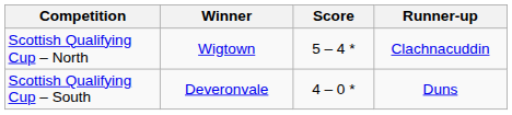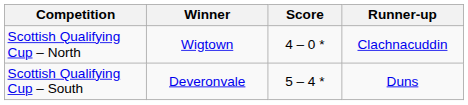 <table class="wikitable" style="text-align: center;">
 <tr>
 <th width=160>Competition</th>
 <th width=135>Winner</th>
 <th width=80>Score</th>
 <th width=135>Runner-up</th>
 </tr>
 <tr>
 <td align=left><a href='#'>Scottish Qualifying Cup</a> – North</td>
 <td><a href='#'>Wigtown</a></td>
-<td>5 – 4 *</td>
+<td>4 – 0 *</td>
 <td><a href='#'>Clachnacuddin</a></td>
 </tr>
 <tr>
 <td align=left><a href='#'>Scottish Qualifying Cup</a> – South</td>
 <td><a href='#'>Deveronvale</a></td>
-<td>4 – 0 *</td>
+<td>5 – 4 *</td>
 <td><a href='#'>Duns</a></td>
 </tr>
 </table>
